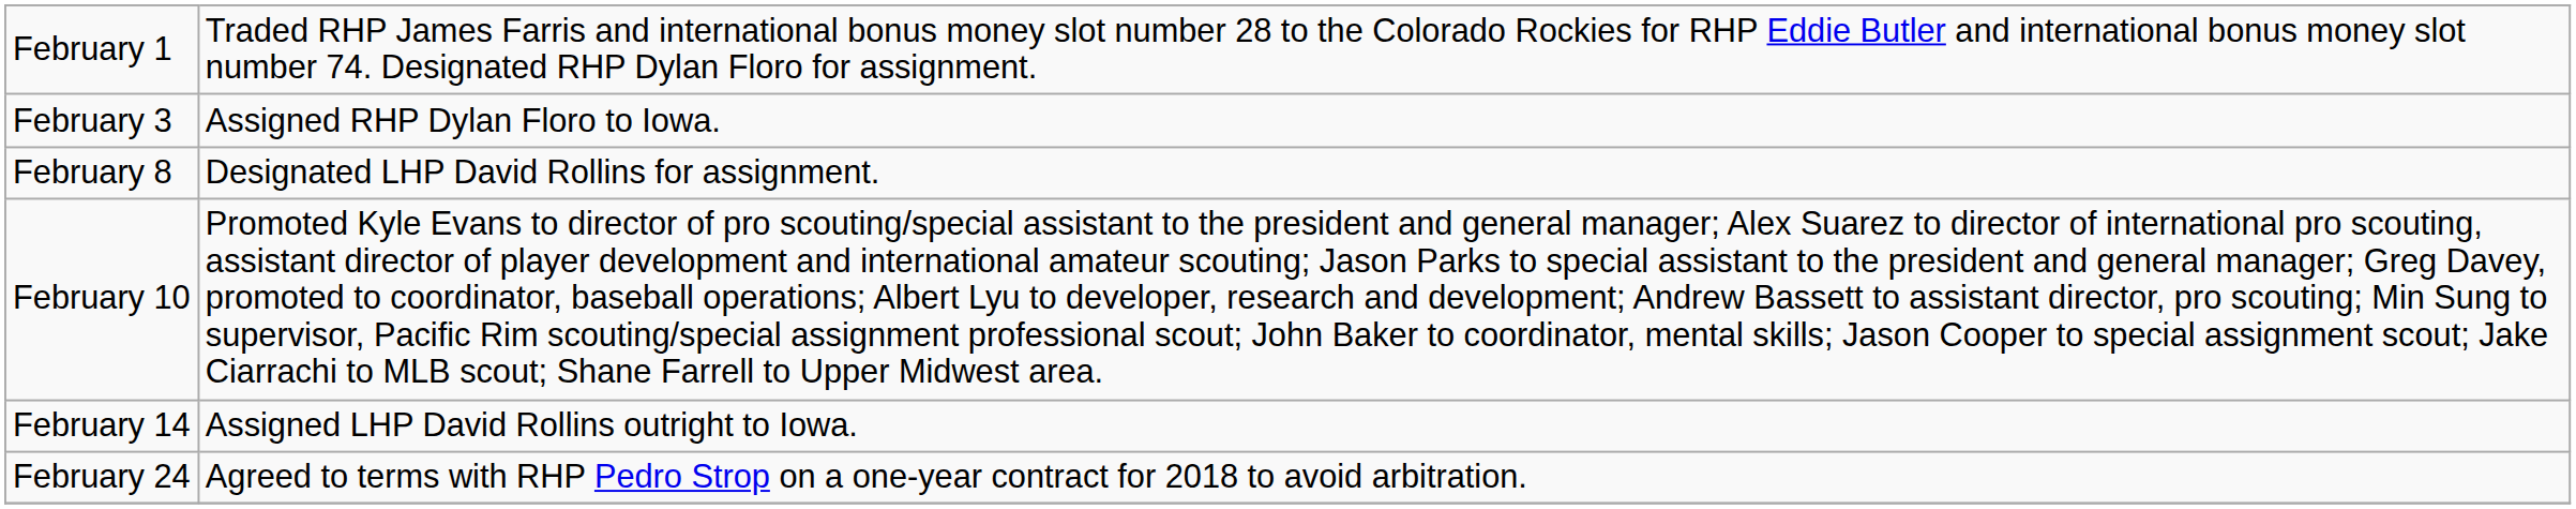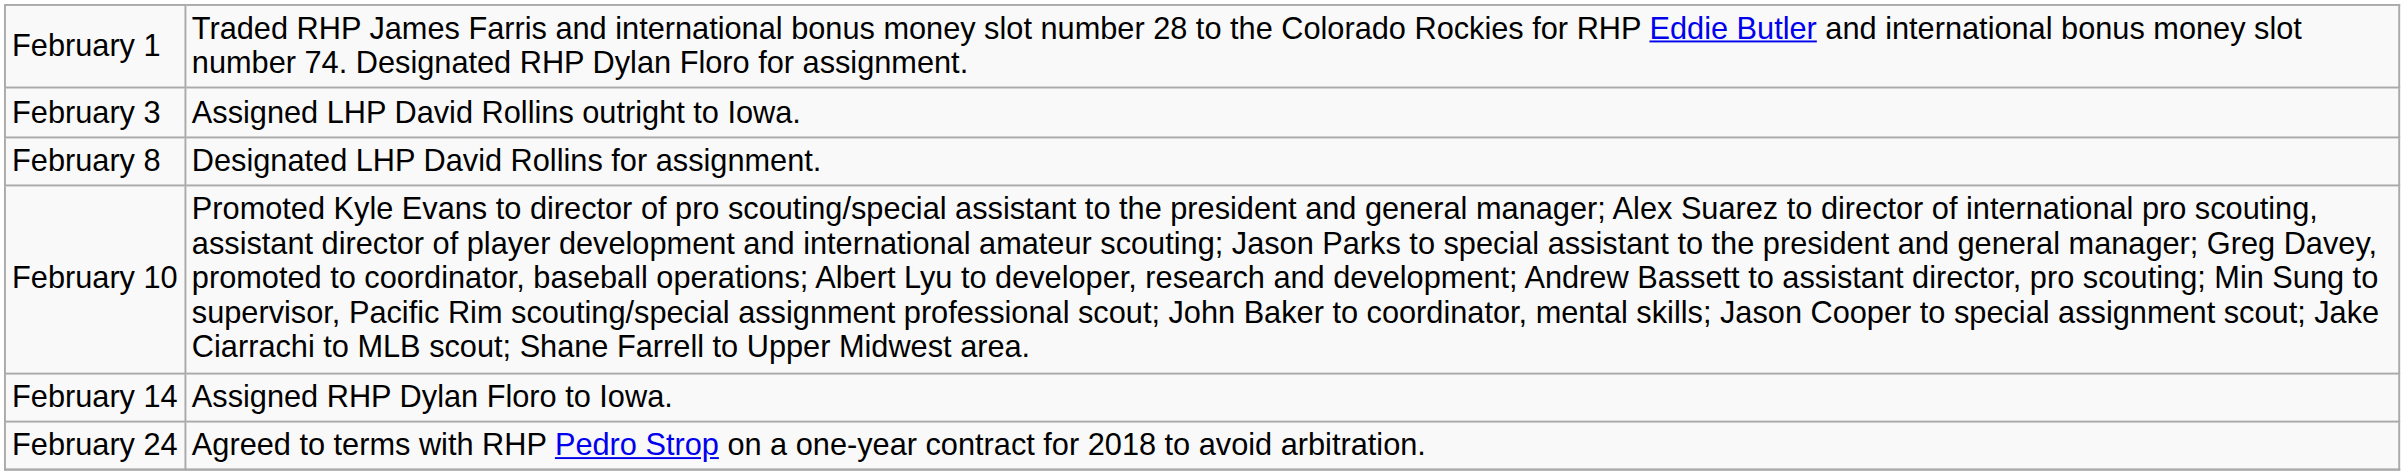 <table class="wikitable">
 <tr>
 <td>February 1</td>
 <td>Traded RHP James Farris and international bonus money slot number 28 to the Colorado Rockies for RHP <a href='#'>Eddie Butler</a> and international bonus money slot number 74. Designated RHP Dylan Floro for assignment.</td>
 </tr>
 <tr>
 <td>February 3</td>
-<td>Assigned RHP Dylan Floro to Iowa.</td>
+<td>Assigned LHP David Rollins outright to Iowa.</td>
 </tr>
 <tr>
 <td>February 8</td>
 <td>Designated LHP David Rollins for assignment.</td>
 </tr>
 <tr>
 <td>February 10</td>
 <td>Promoted Kyle Evans to director of pro scouting/special assistant to the president and general manager; Alex Suarez to director of international pro scouting, assistant director of player development and international amateur scouting; Jason Parks to special assistant to the president and general manager; Greg Davey, promoted to coordinator, baseball operations; Albert Lyu to developer, research and development; Andrew Bassett to assistant director, pro scouting; Min Sung to supervisor, Pacific Rim scouting/special assignment professional scout; John Baker to coordinator, mental skills; Jason Cooper to special assignment scout; Jake Ciarrachi to MLB scout; Shane Farrell to Upper Midwest area.</td>
 </tr>
 <tr>
 <td>February 14</td>
-<td>Assigned LHP David Rollins outright to Iowa.</td>
+<td>Assigned RHP Dylan Floro to Iowa.</td>
 </tr>
 <tr>
 <td>February 24</td>
 <td>Agreed to terms with RHP <a href='#'>Pedro Strop</a> on a one-year contract for 2018 to avoid arbitration.</td>
 </tr>
 <tr>
 </tr>
 </table>
